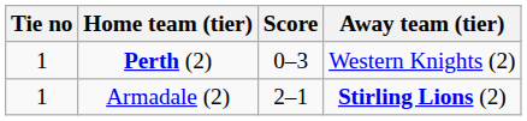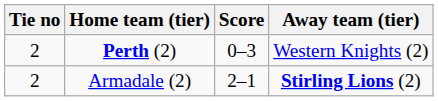 <table class="wikitable" style="text-align:center">
 <tr>
 <th>Tie no</th>
 <th>Home team (tier)</th>
 <th>Score</th>
 <th>Away team (tier)</th>
 </tr>
 <tr>
-<td>1</td>
+<td>2</td>
 <td><strong><a href='#'>Perth</a></strong> (2)</td>
 <td>0–3</td>
 <td><a href='#'>Western Knights</a> (2)</td>
 </tr>
 <tr>
-<td>1</td>
+<td>2</td>
 <td><a href='#'>Armadale</a> (2)</td>
 <td>2–1</td>
 <td><strong><a href='#'>Stirling Lions</a></strong> (2)</td>
 </tr>
 </table>
